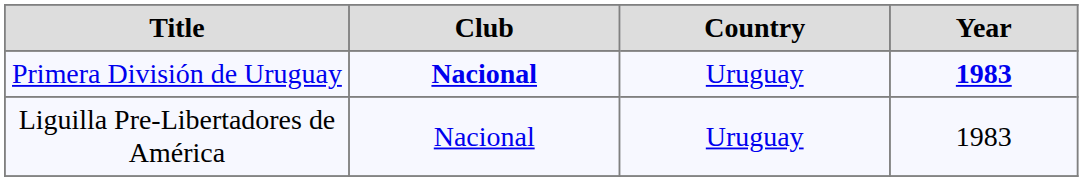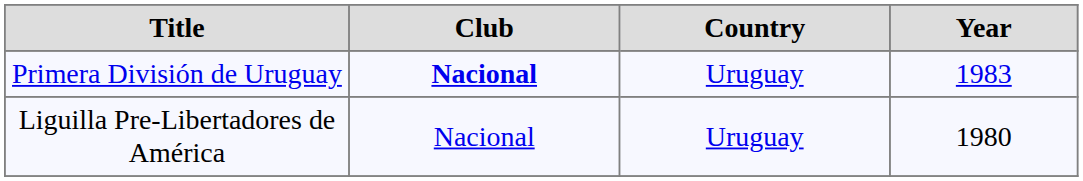 <table align="center" bgcolor="#f7f8ff" cellpadding="3" cellspacing="0" border="1" style="font-size: 95%; border: gray solid 1px; border-collapse: collapse;">
 <tr align=center bgcolor=#DDDDDD style="color:black;">
 <th width="180">Title</th>
 <th width="140">Club</th>
 <th width="140">Country</th>
 <th width="95">Year</th>
 </tr>
 <tr align=center>
 <td><a href='#'>Primera División de Uruguay</a></td>
 <td><strong><a href='#'>Nacional</a></strong></td>
 <td><a href='#'>Uruguay</a></td>
-<td><strong><a href='#'>1983</a></strong></td>
+<td><a href='#'>1983</a></td>
 </tr>
 <tr align=center>
 <td>Liguilla Pre-Libertadores de América</td>
 <td><a href='#'>Nacional</a></td>
 <td><a href='#'>Uruguay</a></td>
-<td>1983</td>
+<td>1980</td>
 </tr>
 </table>
